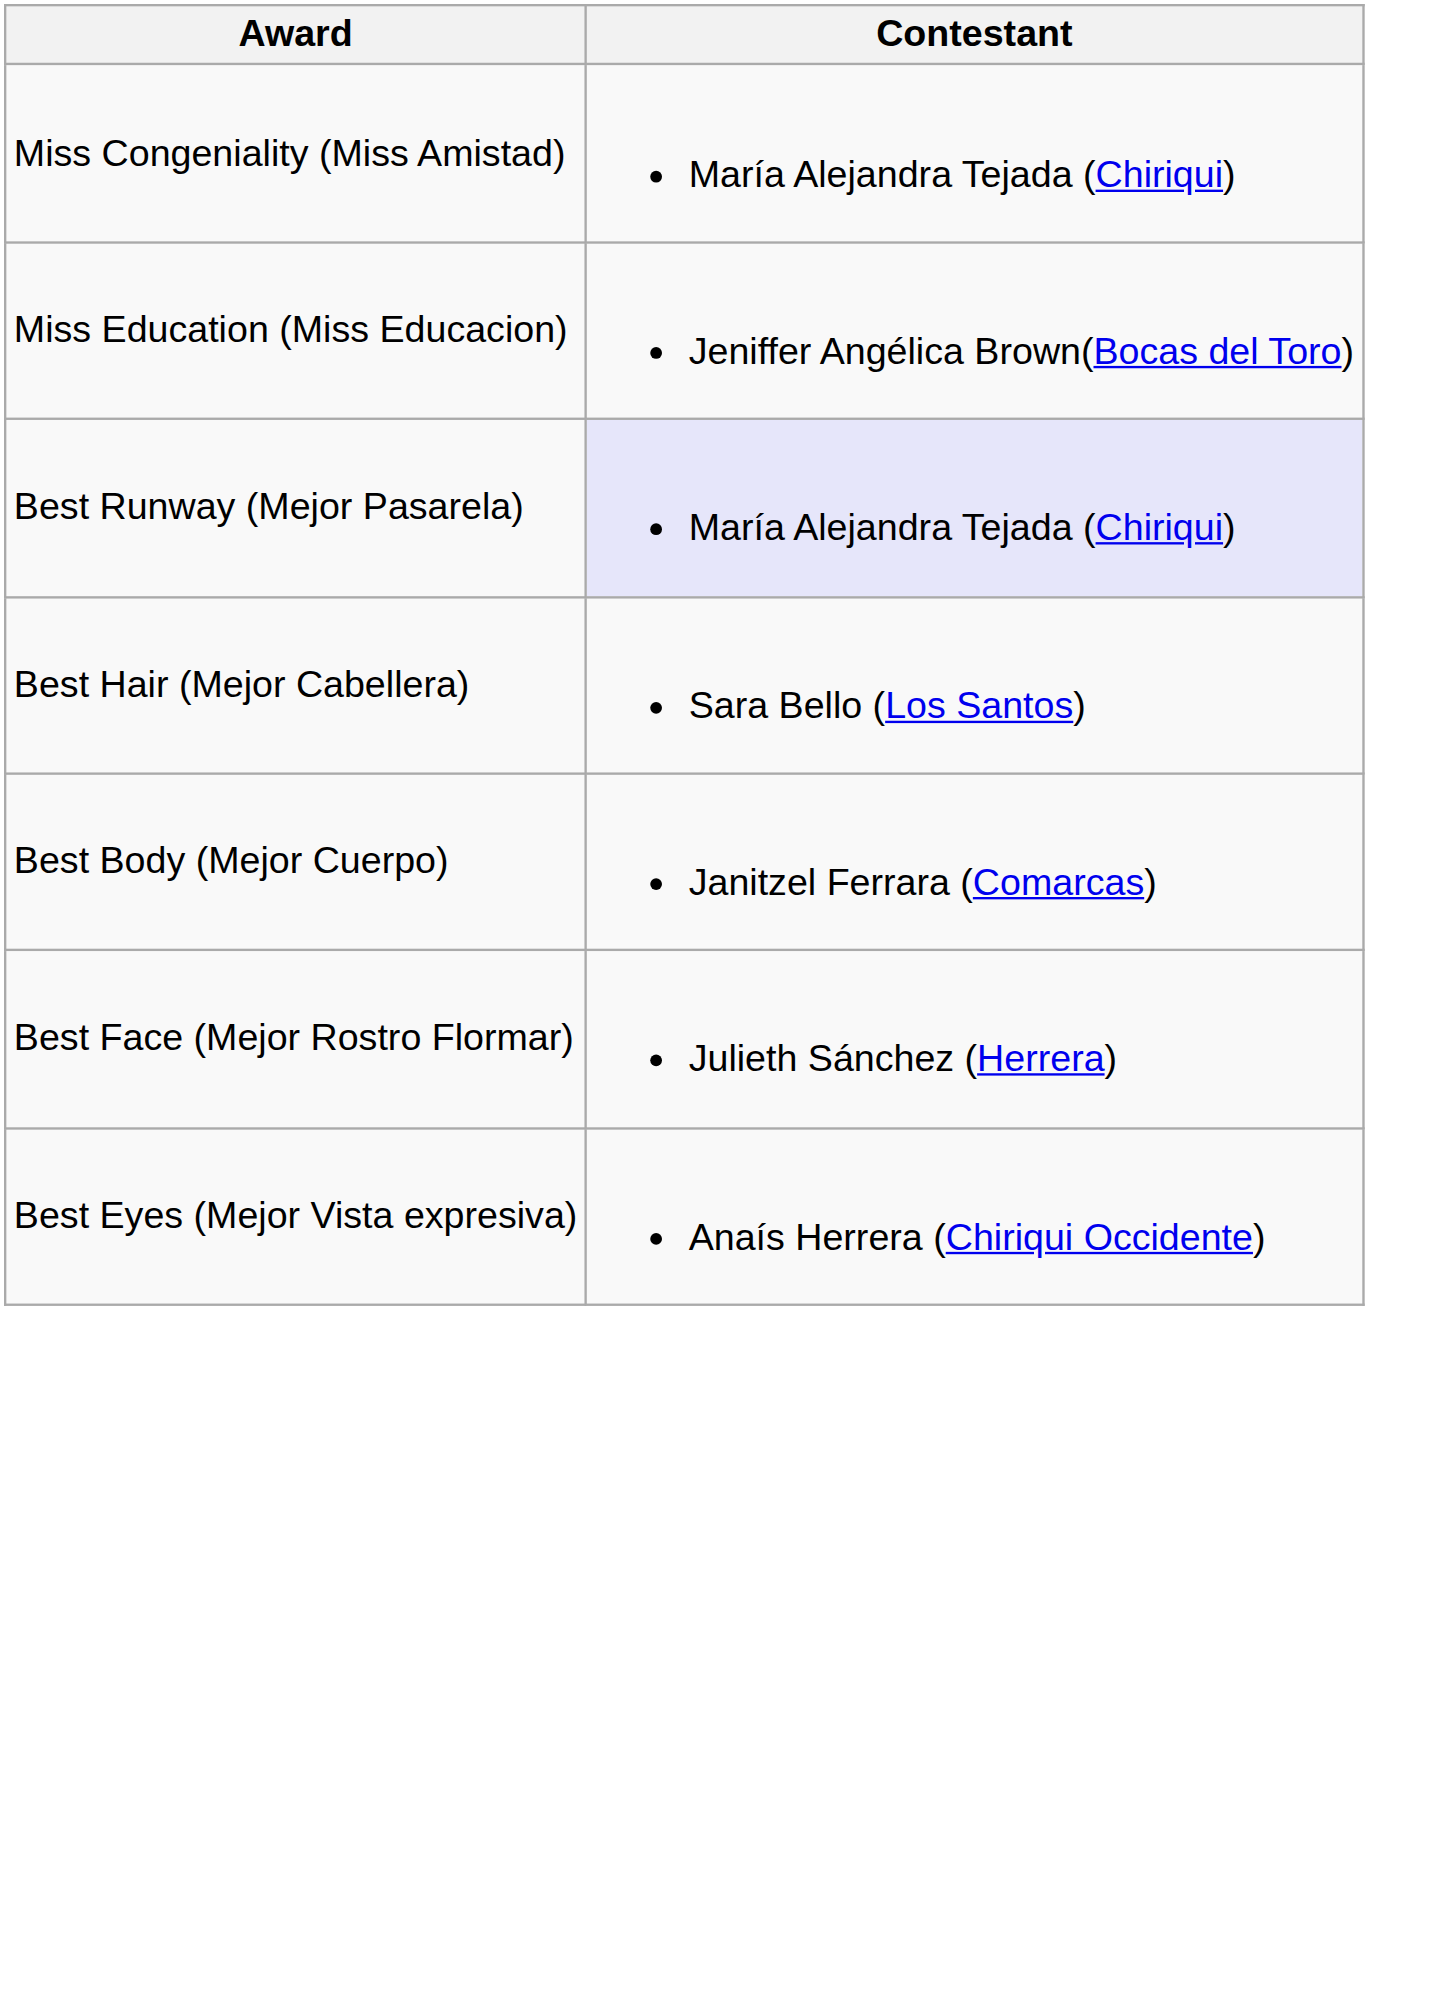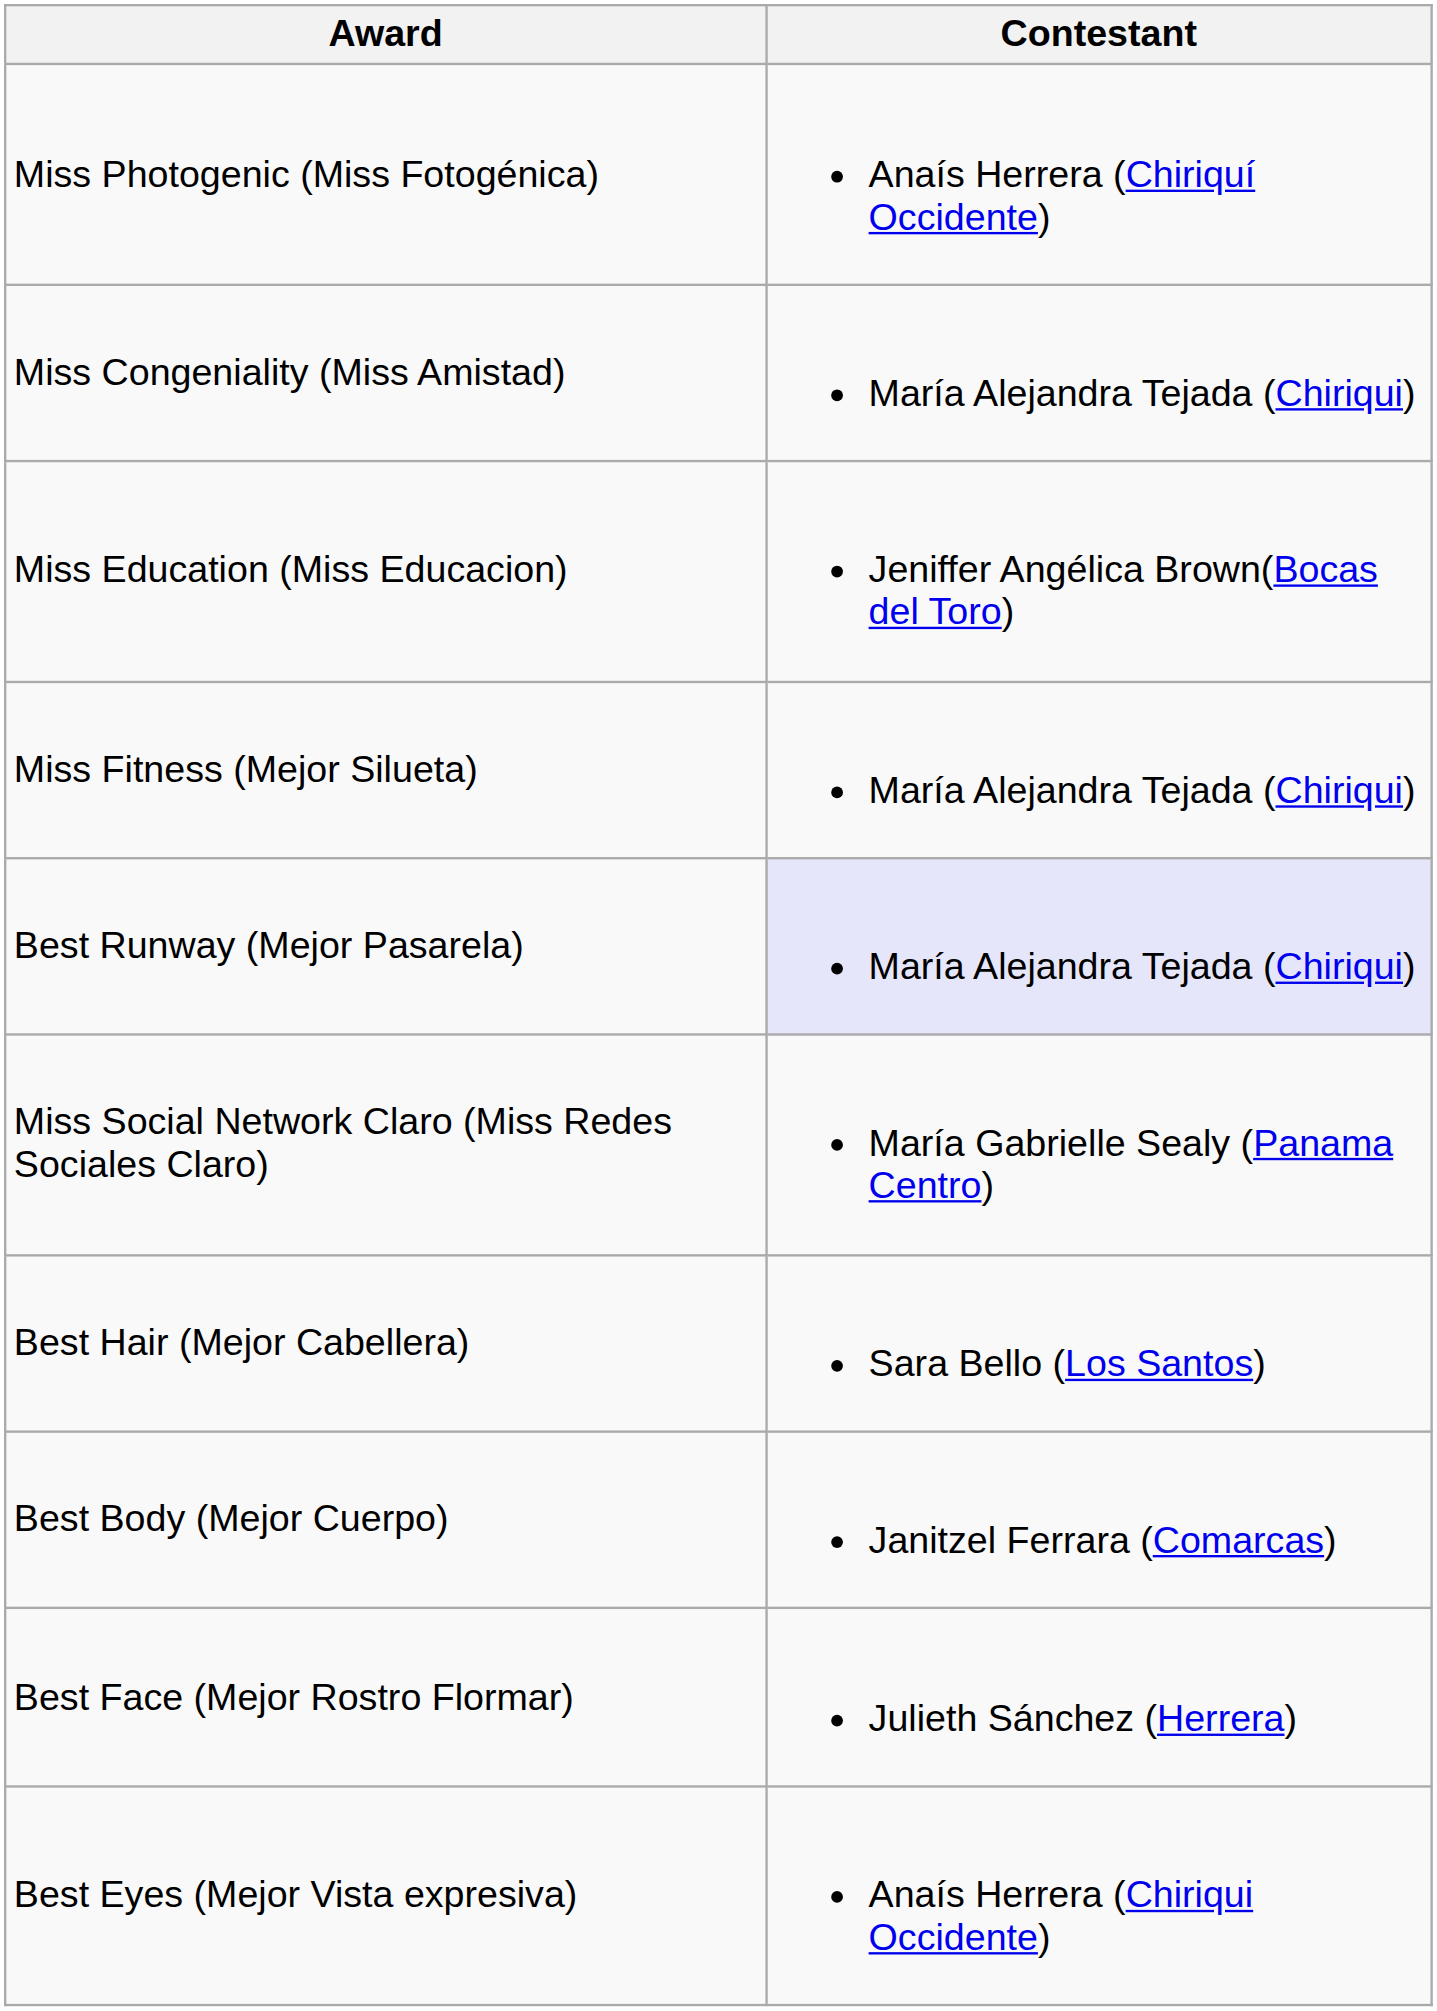 <table class="wikitable" border="1">
 <tr>
 <th>Award</th>
 <th>Contestant</th>
+</tr>
+<tr>
+<td>Miss Photogenic (Miss Fotogénica)</td>
+<td><br><ul><li>Anaís Herrera (<a href='#'>Chiriquí Occidente</a>)</li></ul></td>
 </tr>
 <tr>
 <td>Miss Congeniality (Miss Amistad)</td>
 <td><br><ul><li>María Alejandra Tejada (<a href='#'>Chiriqui</a>)</li></ul></td>
 </tr>
 <tr>
 <td>Miss Education (Miss Educacion)</td>
 <td><br><ul><li>Jeniffer Angélica Brown(<a href='#'>Bocas del Toro</a>)</li></ul></td>
 </tr>
 <tr>
+<td>Miss Fitness (Mejor Silueta)</td>
+<td><br><ul><li>María Alejandra Tejada (<a href='#'>Chiriqui</a>)</li></ul></td>
+</tr>
+<tr>
 <td>Best Runway (Mejor Pasarela)</td>
 <td style="background: lavender;"><br><ul><li>María Alejandra Tejada (<a href='#'>Chiriqui</a>)</li></ul></td>
+</tr>
+<tr>
+<td>Miss Social Network Claro (Miss Redes Sociales Claro)</td>
+<td><br><ul><li>María Gabrielle Sealy (<a href='#'>Panama Centro</a>)</li></ul></td>
 </tr>
 <tr>
 <td>Best Hair (Mejor Cabellera)</td>
 <td><br><ul><li>Sara Bello (<a href='#'>Los Santos</a>)</li></ul></td>
 </tr>
 <tr>
 <td>Best Body (Mejor Cuerpo)</td>
 <td><br><ul><li>Janitzel Ferrara (<a href='#'>Comarcas</a>)</li></ul></td>
 </tr>
 <tr>
 <td>Best Face (Mejor Rostro Flormar)</td>
 <td><br><ul><li>Julieth Sánchez (<a href='#'>Herrera</a>)</li></ul></td>
 </tr>
 <tr>
 <td>Best Eyes (Mejor Vista expresiva)</td>
 <td><br><ul><li>Anaís Herrera (<a href='#'>Chiriqui Occidente</a>)</li></ul></td>
 </tr>
 </table>
